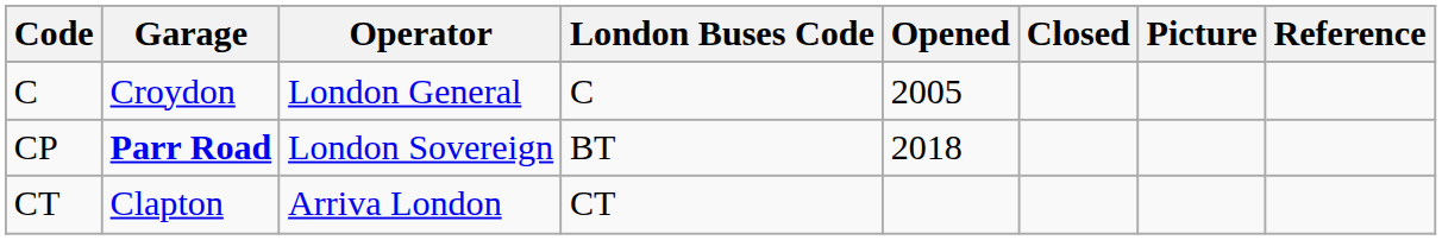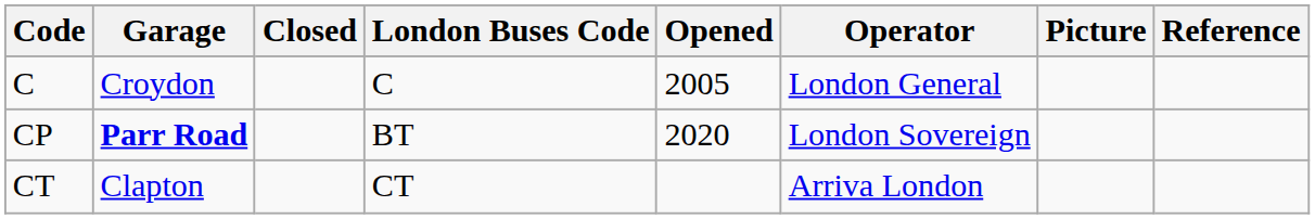 <table class="wikitable">
 <tr>
 <th>Code</th>
 <th>Garage</th>
-<th>Operator</th>
+<th>Closed</th>
 <th>London Buses Code</th>
 <th>Opened</th>
-<th>Closed</th>
+<th>Operator</th>
 <th>Picture</th>
 <th>Reference</th>
 </tr>
 <tr>
 <td>C</td>
 <td><a href='#'>Croydon</a></td>
-<td><a href='#'>London General</a></td>
+<td></td>
 <td>C</td>
 <td>2005</td>
-<td></td>
+<td><a href='#'>London General</a></td>
 <td></td>
 <td></td>
 </tr>
 <tr>
 <td>CP</td>
 <td><strong><a href='#'>Parr Road</a></strong></td>
+<td></td>
+<td>BT</td>
+<td>2020</td>
 <td><a href='#'>London Sovereign</a></td>
-<td>BT</td>
-<td>2018</td>
-<td></td>
 <td></td>
 <td></td>
 </tr>
 <tr>
 <td>CT</td>
 <td><a href='#'>Clapton</a></td>
-<td><a href='#'>Arriva London</a></td>
+<td></td>
 <td>CT</td>
 <td></td>
-<td></td>
+<td><a href='#'>Arriva London</a></td>
 <td></td>
 <td></td>
 </tr>
 </table>
